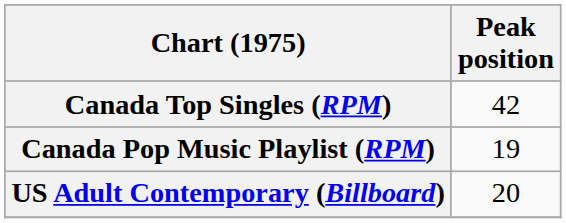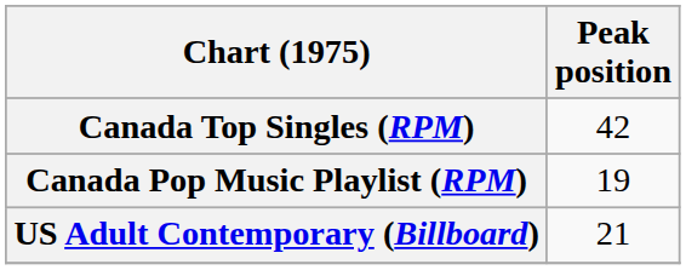 <table class="wikitable sortable plainrowheaders">
 <tr>
 <th>Chart (1975)</th>
 <th>Peak<br>position</th>
 </tr>
 <tr>
 <th scope="row">Canada Top Singles (<em><a href='#'>RPM</a></em>)</th>
 <td align="center">42</td>
 </tr>
 <tr>
 <th scope="row">Canada Pop Music Playlist (<em><a href='#'>RPM</a></em>)</th>
 <td align="center">19</td>
 </tr>
 <tr>
 <th scope="row">US <a href='#'>Adult Contemporary</a> (<em><a href='#'>Billboard</a></em>)</th>
-<td align="center">20</td>
+<td align="center">21</td>
 </tr>
 <tr>
 </tr>
 </table>
